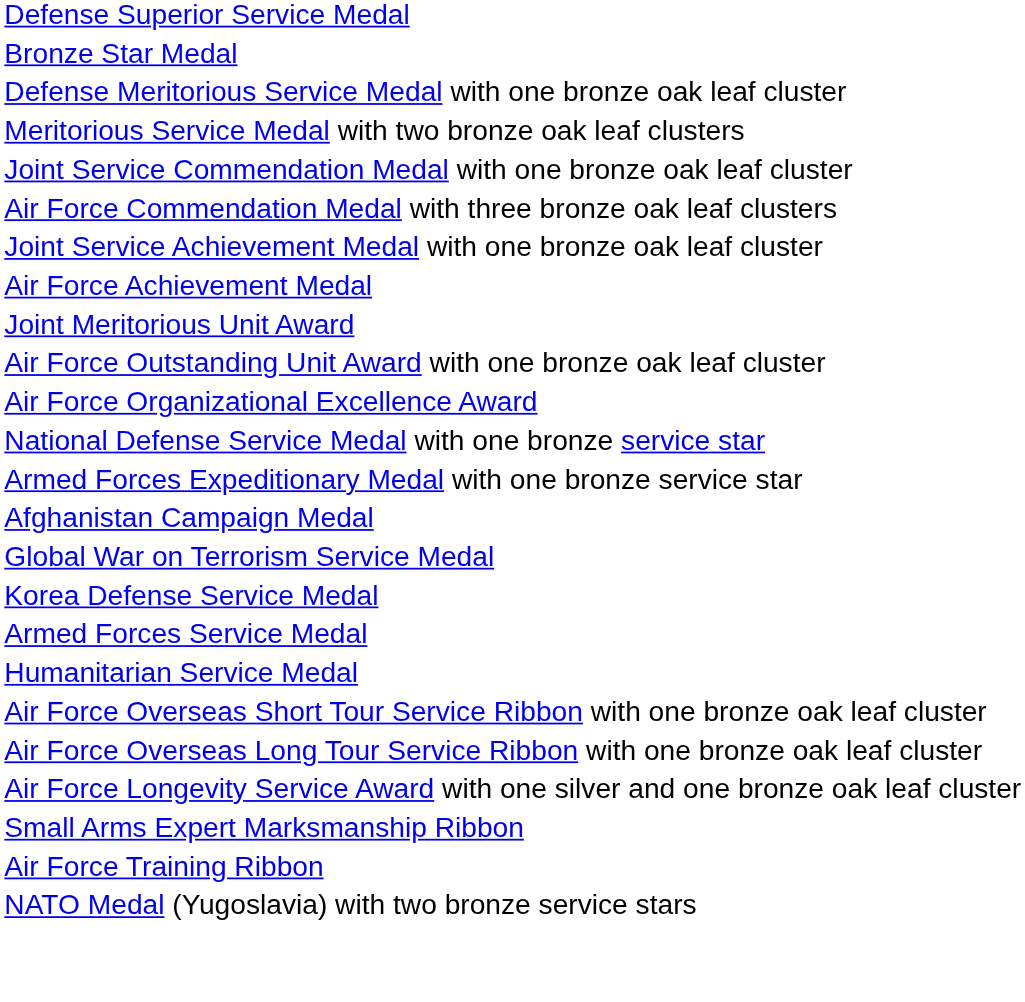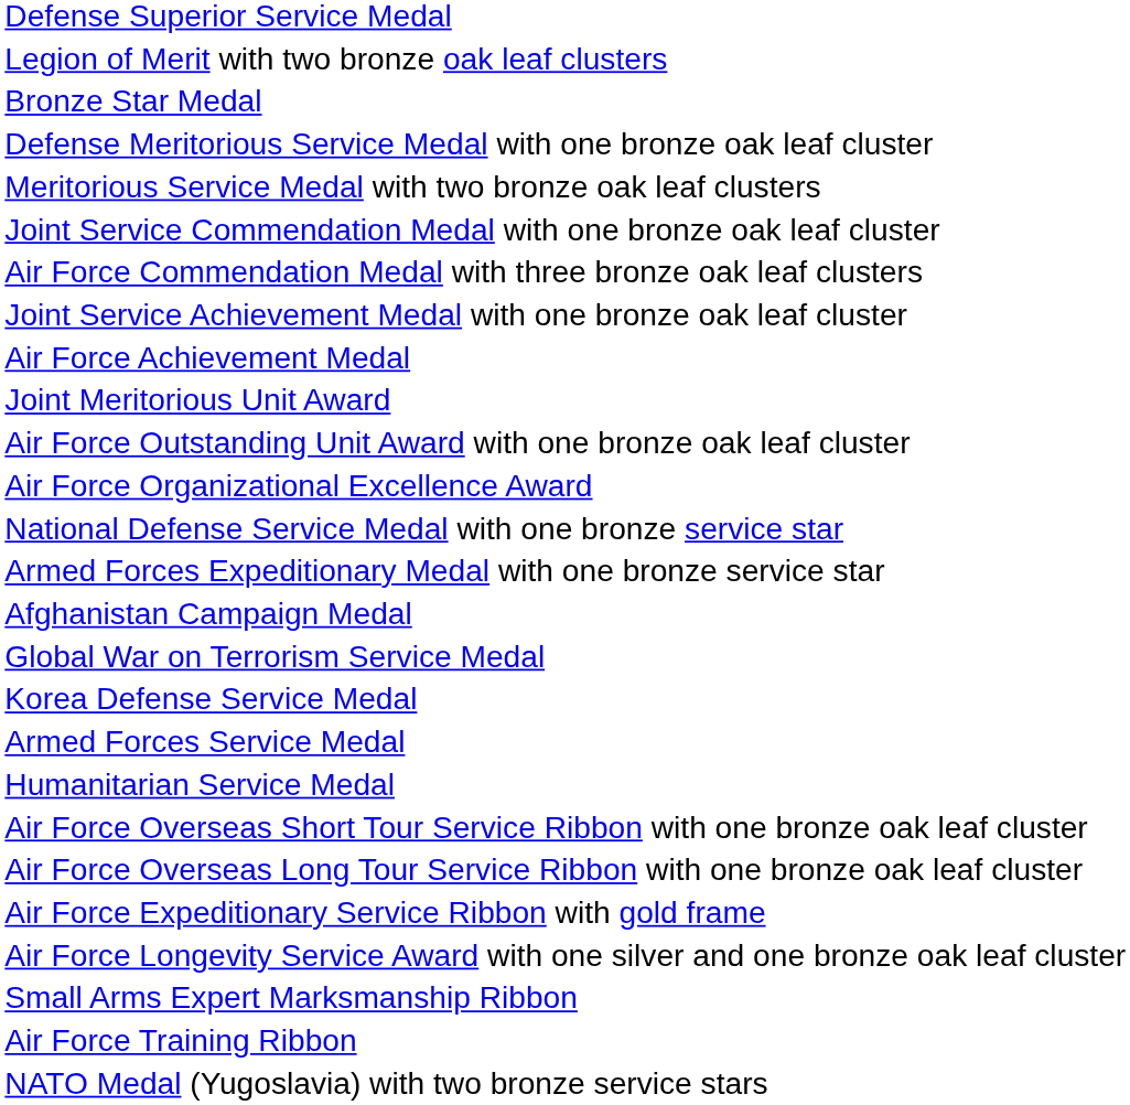 <table>
 <tr>
 <td></td>
 <td><a href='#'>Defense Superior Service Medal</a></td>
+</tr>
+<tr>
+<td></td>
+<td><a href='#'>Legion of Merit</a> with two bronze <a href='#'>oak leaf clusters</a></td>
 </tr>
 <tr>
 <td></td>
 <td><a href='#'>Bronze Star Medal</a></td>
 </tr>
 <tr>
 <td></td>
 <td><a href='#'>Defense Meritorious Service Medal</a> with one bronze oak leaf cluster</td>
 </tr>
 <tr>
 <td></td>
 <td><a href='#'>Meritorious Service Medal</a> with two bronze oak leaf clusters</td>
 </tr>
 <tr>
 <td></td>
 <td><a href='#'>Joint Service Commendation Medal</a> with one bronze oak leaf cluster</td>
 </tr>
 <tr>
 <td></td>
 <td><a href='#'>Air Force Commendation Medal</a> with three bronze oak leaf clusters</td>
 </tr>
 <tr>
 <td></td>
 <td><a href='#'>Joint Service Achievement Medal</a> with one bronze oak leaf cluster</td>
 </tr>
 <tr>
 <td></td>
 <td><a href='#'>Air Force Achievement Medal</a></td>
 </tr>
 <tr>
 <td></td>
 <td><a href='#'>Joint Meritorious Unit Award</a></td>
 </tr>
 <tr>
 <td></td>
 <td><a href='#'>Air Force Outstanding Unit Award</a> with one bronze oak leaf cluster</td>
 </tr>
 <tr>
 <td></td>
 <td><a href='#'>Air Force Organizational Excellence Award</a></td>
 </tr>
 <tr>
 <td></td>
 <td><a href='#'>National Defense Service Medal</a> with one bronze <a href='#'>service star</a></td>
 </tr>
 <tr>
 <td></td>
 <td><a href='#'>Armed Forces Expeditionary Medal</a> with one bronze service star</td>
 </tr>
 <tr>
 <td></td>
 <td><a href='#'>Afghanistan Campaign Medal</a></td>
 </tr>
 <tr>
 <td></td>
 <td><a href='#'>Global War on Terrorism Service Medal</a></td>
 </tr>
 <tr>
 <td></td>
 <td><a href='#'>Korea Defense Service Medal</a></td>
 </tr>
 <tr>
 <td></td>
 <td><a href='#'>Armed Forces Service Medal</a></td>
 </tr>
 <tr>
 <td></td>
 <td><a href='#'>Humanitarian Service Medal</a></td>
 </tr>
 <tr>
 <td></td>
 <td><a href='#'>Air Force Overseas Short Tour Service Ribbon</a> with one bronze oak leaf cluster</td>
 </tr>
 <tr>
 <td></td>
 <td><a href='#'>Air Force Overseas Long Tour Service Ribbon</a> with one bronze oak leaf cluster</td>
 </tr>
 <tr>
 <td></td>
+<td><a href='#'>Air Force Expeditionary Service Ribbon</a> with <a href='#'>gold frame</a></td>
+</tr>
+<tr>
+<td></td>
 <td><a href='#'>Air Force Longevity Service Award</a> with one silver and one bronze oak leaf cluster</td>
 </tr>
 <tr>
 <td></td>
 <td><a href='#'>Small Arms Expert Marksmanship Ribbon</a></td>
 </tr>
 <tr>
 <td></td>
 <td><a href='#'>Air Force Training Ribbon</a></td>
 </tr>
 <tr>
 <td></td>
 <td><a href='#'>NATO Medal</a> (Yugoslavia) with two bronze service stars</td>
 </tr>
 </table>
